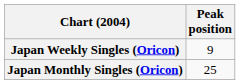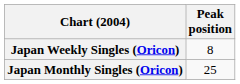 <table class="wikitable sortable plainrowheaders" style="text-align:center;">
 <tr>
 <th scope="col">Chart (2004)</th>
 <th scope="col">Peak<br>position</th>
 </tr>
 <tr>
 <th scope="row">Japan Weekly Singles (<a href='#'>Oricon</a>)</th>
-<td style="text-align:center;">9</td>
+<td style="text-align:center;">8</td>
 </tr>
 <tr>
 <th scope="row">Japan Monthly Singles (<a href='#'>Oricon</a>)</th>
 <td style="text-align:center;">25</td>
 </tr>
 </table>
